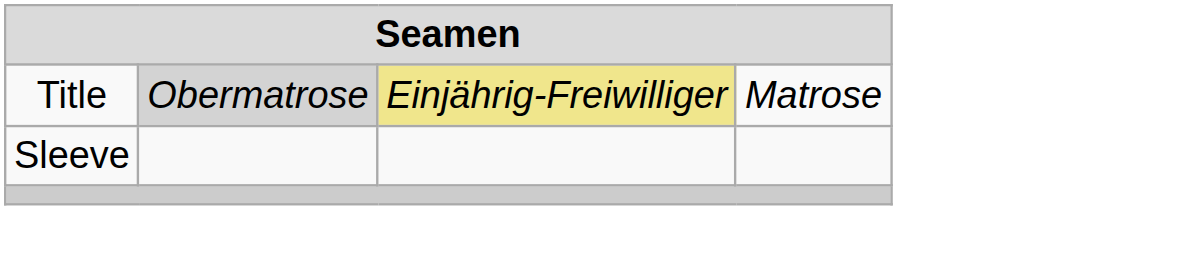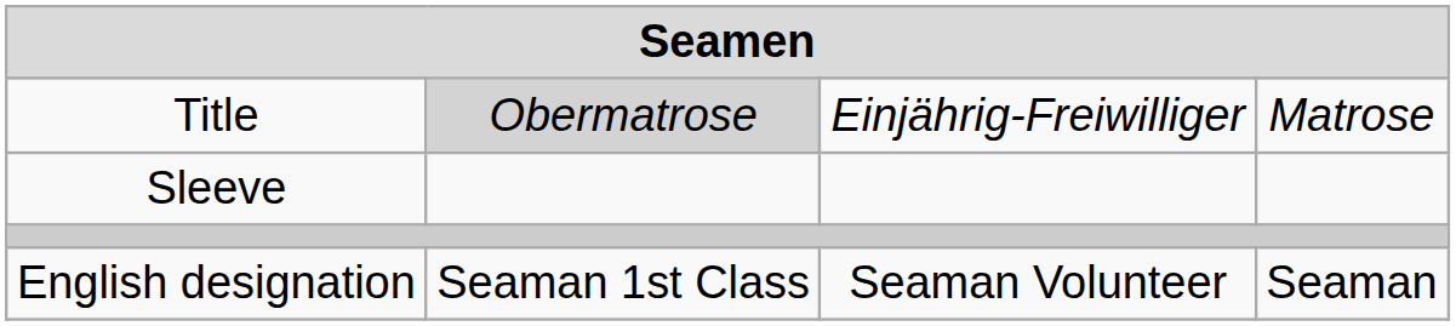 <table class="wikitable">
 <tr style="text-align:center;">
 <th colspan=4 style="background:#dadada">Seamen</th>
 </tr>
 <tr style="text-align:center;">
 <td>Title</td>
 <td style="background: lightgrey;"><em>Obermatrose</em></td>
-<td style="background: khaki;"><em>Einjährig-Freiwilliger</em></td>
+<td><em>Einjährig-Freiwilliger</em></td>
 <td><em>Matrose</em></td>
 </tr>
 <tr style="text-align:center;">
 <td>Sleeve</td>
 <td></td>
 <td></td>
 <td></td>
 </tr>
 <tr style="background:#CCCCCC; text-align:center;">
 <td colspan=4></td>
 </tr>
+<tr style="text-align:center;">
+<td>English designation</td>
+<td>Seaman 1st Class</td>
+<td>Seaman Volunteer<br></td>
+<td>Seaman</td>
+</tr>
 </table>
